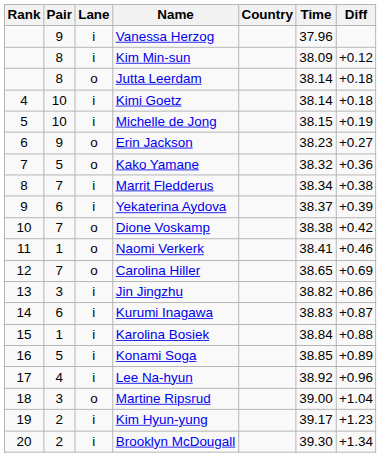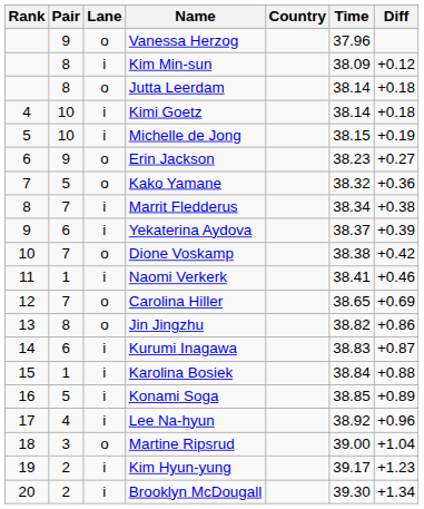 <table class="wikitable sortable" style="text-align:center">
 <tr>
 <th>Rank</th>
 <th>Pair</th>
 <th>Lane</th>
 <th>Name</th>
 <th>Country</th>
 <th>Time</th>
 <th>Diff</th>
 </tr>
 <tr>
 <td></td>
 <td>9</td>
-<td>i</td>
+<td>o</td>
 <td align=left><a href='#'>Vanessa Herzog</a></td>
 <td align=left></td>
 <td>37.96</td>
 </tr>
 <tr>
 <td></td>
 <td>8</td>
 <td>i</td>
 <td align=left><a href='#'>Kim Min-sun</a></td>
 <td align=left></td>
 <td>38.09</td>
 <td>+0.12</td>
 </tr>
 <tr>
 <td></td>
 <td>8</td>
 <td>o</td>
 <td align=left><a href='#'>Jutta Leerdam</a></td>
 <td align=left></td>
 <td>38.14</td>
 <td>+0.18</td>
 </tr>
 <tr>
 <td>4</td>
 <td>10</td>
 <td>i</td>
 <td align=left><a href='#'>Kimi Goetz</a></td>
 <td align=left></td>
 <td>38.14</td>
 <td>+0.18</td>
 </tr>
 <tr>
 <td>5</td>
 <td>10</td>
 <td>i</td>
 <td align=left><a href='#'>Michelle de Jong</a></td>
 <td align=left></td>
 <td>38.15</td>
 <td>+0.19</td>
 </tr>
 <tr>
 <td>6</td>
 <td>9</td>
 <td>o</td>
 <td align=left><a href='#'>Erin Jackson</a></td>
 <td align=left></td>
 <td>38.23</td>
 <td>+0.27</td>
 </tr>
 <tr>
 <td>7</td>
 <td>5</td>
 <td>o</td>
 <td align=left><a href='#'>Kako Yamane</a></td>
 <td align=left></td>
 <td>38.32</td>
 <td>+0.36</td>
 </tr>
 <tr>
 <td>8</td>
 <td>7</td>
 <td>i</td>
 <td align=left><a href='#'>Marrit Fledderus</a></td>
 <td align=left></td>
 <td>38.34</td>
 <td>+0.38</td>
 </tr>
 <tr>
 <td>9</td>
 <td>6</td>
 <td>i</td>
 <td align=left><a href='#'>Yekaterina Aydova</a></td>
 <td align=left></td>
 <td>38.37</td>
 <td>+0.39</td>
 </tr>
 <tr>
 <td>10</td>
 <td>7</td>
 <td>o</td>
 <td align=left><a href='#'>Dione Voskamp</a></td>
 <td align=left></td>
 <td>38.38</td>
 <td>+0.42</td>
 </tr>
 <tr>
 <td>11</td>
 <td>1</td>
-<td>o</td>
+<td>i</td>
 <td align=left><a href='#'>Naomi Verkerk</a></td>
 <td align=left></td>
 <td>38.41</td>
 <td>+0.46</td>
 </tr>
 <tr>
 <td>12</td>
 <td>7</td>
 <td>o</td>
 <td align=left><a href='#'>Carolina Hiller</a></td>
 <td align=left></td>
 <td>38.65</td>
 <td>+0.69</td>
 </tr>
 <tr>
 <td>13</td>
-<td>3</td>
-<td>i</td>
+<td>8</td>
+<td>o</td>
 <td align=left><a href='#'>Jin Jingzhu</a></td>
 <td align=left></td>
 <td>38.82</td>
 <td>+0.86</td>
 </tr>
 <tr>
 <td>14</td>
 <td>6</td>
 <td>i</td>
 <td align=left><a href='#'>Kurumi Inagawa</a></td>
 <td align=left></td>
 <td>38.83</td>
 <td>+0.87</td>
 </tr>
 <tr>
 <td>15</td>
 <td>1</td>
 <td>i</td>
 <td align=left><a href='#'>Karolina Bosiek</a></td>
 <td align=left></td>
 <td>38.84</td>
 <td>+0.88</td>
 </tr>
 <tr>
 <td>16</td>
 <td>5</td>
 <td>i</td>
 <td align=left><a href='#'>Konami Soga</a></td>
 <td align=left></td>
 <td>38.85</td>
 <td>+0.89</td>
 </tr>
 <tr>
 <td>17</td>
 <td>4</td>
 <td>i</td>
 <td align=left><a href='#'>Lee Na-hyun</a></td>
 <td align=left></td>
 <td>38.92</td>
 <td>+0.96</td>
 </tr>
 <tr>
 <td>18</td>
 <td>3</td>
 <td>o</td>
 <td align=left><a href='#'>Martine Ripsrud</a></td>
 <td align=left></td>
 <td>39.00</td>
 <td>+1.04</td>
 </tr>
 <tr>
 <td>19</td>
 <td>2</td>
 <td>i</td>
 <td align=left><a href='#'>Kim Hyun-yung</a></td>
 <td align=left></td>
 <td>39.17</td>
 <td>+1.23</td>
 </tr>
 <tr>
 <td>20</td>
 <td>2</td>
 <td>i</td>
 <td align=left><a href='#'>Brooklyn McDougall</a></td>
 <td align=left></td>
 <td>39.30</td>
 <td>+1.34</td>
 </tr>
 </table>
